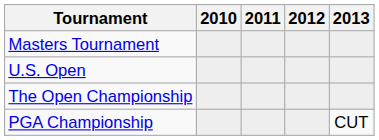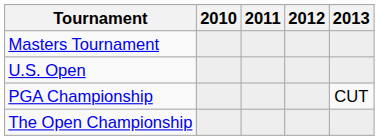 <table class="wikitable" style="font-size:95%;text-align:center;">
 <tr>
 <th>Tournament</th>
 <th>2010</th>
 <th>2011</th>
 <th>2012</th>
 <th>2013</th>
 </tr>
 <tr>
 <td align=left><a href='#'>Masters Tournament</a></td>
 <td style="background:#eeeeee;"></td>
 <td style="background:#eeeeee;"></td>
 <td style="background:#eeeeee;"></td>
 <td style="background:#eeeeee;"></td>
 </tr>
 <tr>
 <td align=left><a href='#'>U.S. Open</a></td>
 <td style="background:#eeeeee;"></td>
 <td style="background:#eeeeee;"></td>
 <td style="background:#eeeeee;"></td>
 <td style="background:#eeeeee;"></td>
 </tr>
 <tr>
+<td align=left><a href='#'>PGA Championship</a></td>
+<td style="background:#eeeeee;"></td>
+<td style="background:#eeeeee;"></td>
+<td style="background:#eeeeee;"></td>
+<td>CUT</td>
+</tr>
+<tr>
 <td align=left><a href='#'>The Open Championship</a></td>
 <td style="background:#eeeeee;"></td>
 <td style="background:#eeeeee;"></td>
 <td style="background:#eeeeee;"></td>
 <td style="background:#eeeeee;"></td>
 </tr>
-<tr>
-<td align=left><a href='#'>PGA Championship</a></td>
-<td style="background:#eeeeee;"></td>
-<td style="background:#eeeeee;"></td>
-<td style="background:#eeeeee;"></td>
-<td>CUT</td>
-</tr>
 </table>
